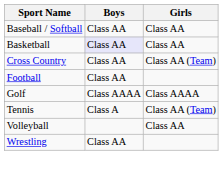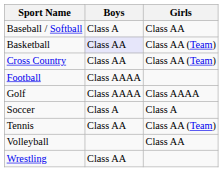 <table class="wikitable">
 <tr>
 <th>Sport Name</th>
 <th>Boys</th>
 <th>Girls</th>
 </tr>
 <tr>
 <td>Baseball / <a href='#'>Softball</a></td>
-<td>Class AA</td>
+<td>Class A</td>
 <td>Class AA</td>
 </tr>
 <tr>
 <td>Basketball</td>
 <td style="background: lavender;">Class AA</td>
-<td>Class AA</td>
+<td>Class AA (<a href='#'>Team</a>)</td>
 </tr>
 <tr>
 <td><a href='#'>Cross Country</a></td>
 <td>Class AA</td>
 <td>Class AA (<a href='#'>Team</a>)</td>
 </tr>
 <tr>
 <td><a href='#'>Football</a></td>
-<td>Class AA</td>
+<td>Class AAAA</td>
 <td></td>
 </tr>
 <tr>
 <td>Golf</td>
 <td>Class AAAA</td>
 <td>Class AAAA</td>
 </tr>
 <tr>
+<td>Soccer</td>
+<td>Class A</td>
+<td>Class A</td>
+</tr>
+<tr>
 <td>Tennis</td>
-<td>Class A</td>
+<td>Class AA</td>
 <td>Class AA (<a href='#'>Team</a>)</td>
 </tr>
 <tr>
 <td>Volleyball</td>
 <td></td>
 <td>Class AA</td>
 </tr>
 <tr>
 <td><a href='#'>Wrestling</a></td>
 <td>Class AA</td>
 <td></td>
 </tr>
 </table>
